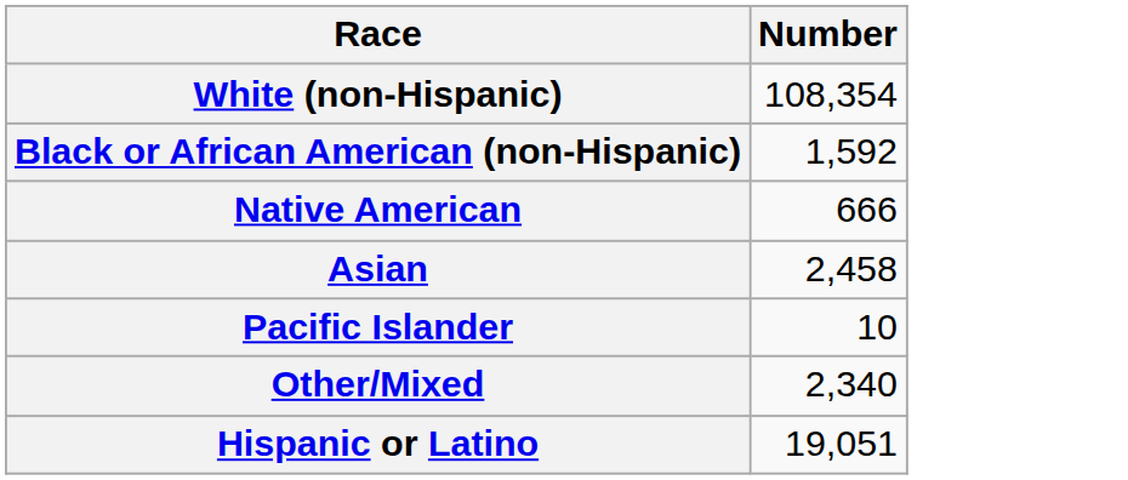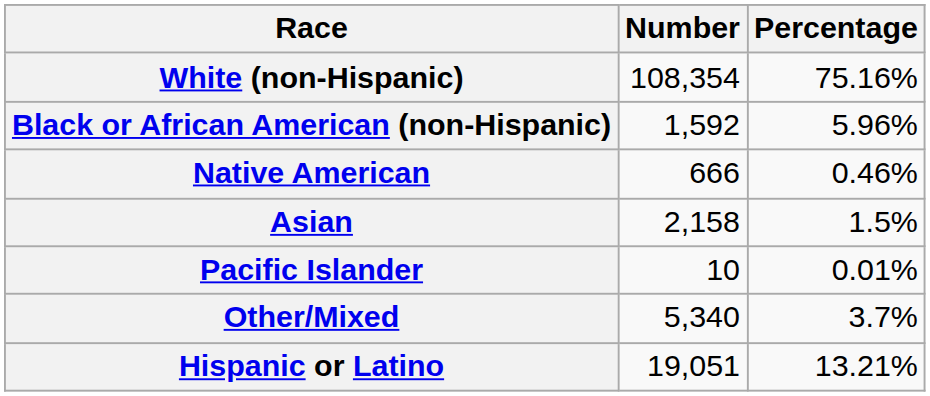 <table class="wikitable" style="text-align:right">
 <tr>
 <th scope="col">Race</th>
 <th scope="col">Number</th>
+<th scope="col">Percentage</th>
 </tr>
 <tr>
 <th scope="row"><a href='#'>White</a> (non-Hispanic)</th>
 <td>108,354</td>
+<td>75.16%</td>
 </tr>
 <tr>
 <th scope="row"><a href='#'>Black or African American</a> (non-Hispanic)</th>
 <td>1,592</td>
+<td>5.96%</td>
 </tr>
 <tr>
 <th scope="row"><a href='#'>Native American</a></th>
 <td>666</td>
+<td>0.46%</td>
 </tr>
 <tr>
 <th scope="row"><a href='#'>Asian</a></th>
-<td>2,458</td>
+<td>2,158</td>
+<td>1.5%</td>
 </tr>
 <tr>
 <th scope="row"><a href='#'>Pacific Islander</a></th>
 <td>10</td>
+<td>0.01%</td>
 </tr>
 <tr>
 <th scope="row"><a href='#'>Other/Mixed</a></th>
-<td>2,340</td>
+<td>5,340</td>
+<td>3.7%</td>
 </tr>
 <tr>
 <th scope="row"><a href='#'>Hispanic</a> or <a href='#'>Latino</a></th>
 <td>19,051</td>
+<td>13.21%</td>
 </tr>
 </table>
